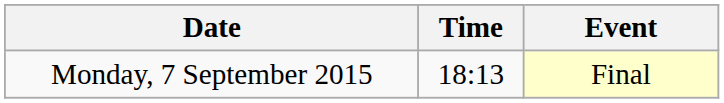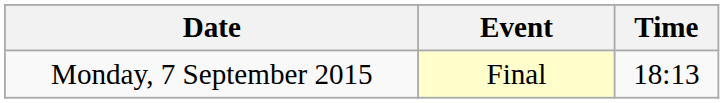 <table class = "wikitable" style="text-align:center;">
 <tr>
 <th width=220>Date</th>
+<th width=100>Event</th>
 <th width=50>Time</th>
-<th width=100>Event</th>
 </tr>
 <tr>
 <td>Monday, 7 September 2015</td>
+<td bgcolor=ffffcc>Final</td>
 <td>18:13</td>
-<td bgcolor=ffffcc>Final</td>
 </tr>
 </table>
